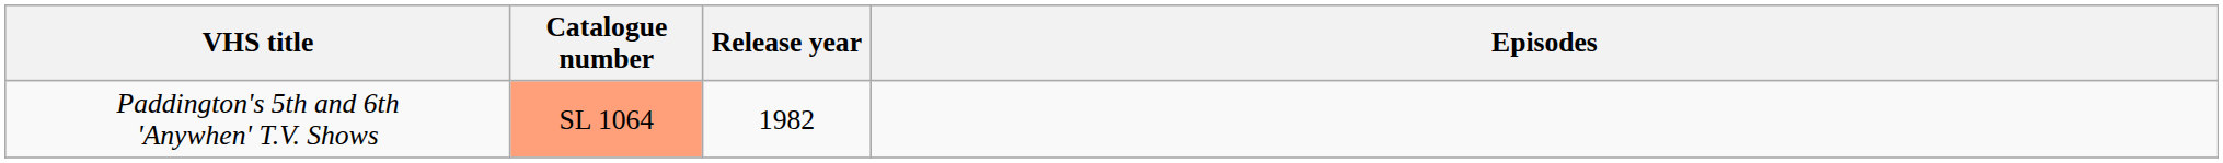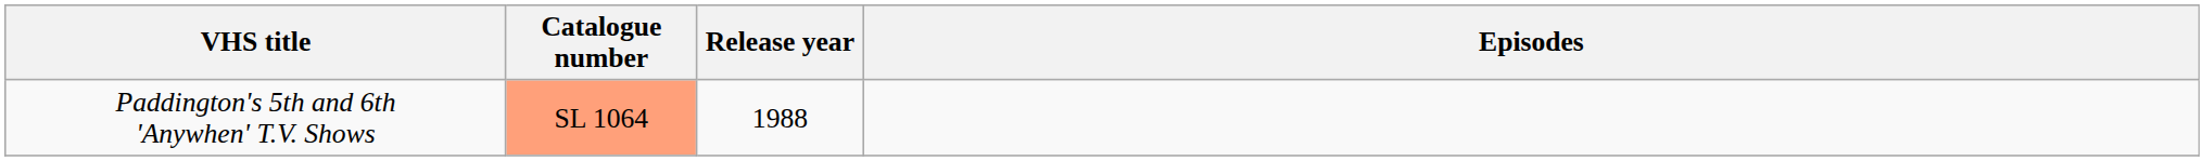 <table class="wikitable" style="text-align:center; width:100%;">
 <tr>
 <th style="width:15%;">VHS title</th>
 <th style="width:05%;">Catalogue number</th>
 <th style="width:05%;">Release year</th>
 <th style="width:40%;">Episodes</th>
 </tr>
 <tr>
 <td><em>Paddington's 5th and 6th<br>'Anywhen' T.V. Shows</em></td>
 <td style="background: lightsalmon;">SL 1064</td>
-<td>1982</td>
+<td>1988</td>
 <td></td>
 </tr>
 </table>
